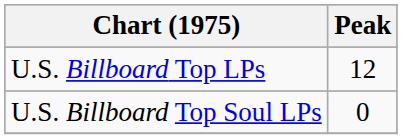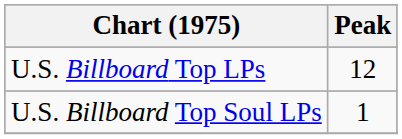 <table class="wikitable">
 <tr>
 <th>Chart (1975)</th>
 <th>Peak<br></th>
 </tr>
 <tr>
 <td>U.S. <a href='#'><em>Billboard</em> Top LPs</a></td>
 <td align="center">12</td>
 </tr>
 <tr>
 <td>U.S. <em>Billboard</em> <a href='#'>Top Soul LPs</a></td>
-<td align="center">0</td>
+<td align="center">1</td>
 </tr>
 <tr>
 </tr>
 </table>
